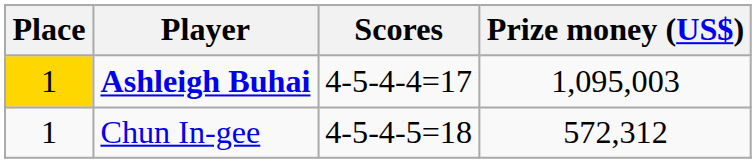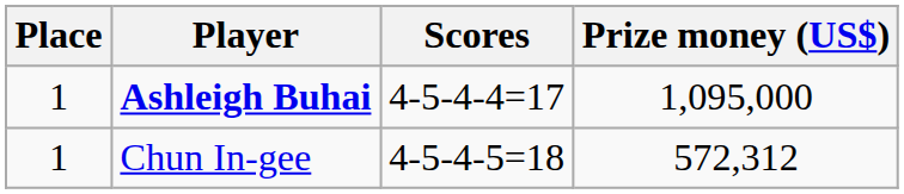 <table class="wikitable">
 <tr>
 <th>Place</th>
 <th>Player</th>
 <th>Scores</th>
 <th>Prize money (<a href='#'>US$</a>)</th>
 </tr>
 <tr>
-<td align=center style="background: gold;">1</td>
+<td align=center>1</td>
 <td> <strong><a href='#'>Ashleigh Buhai</a></strong></td>
 <td>4-5-4-4=17</td>
-<td align=center>1,095,003</td>
+<td align=center>1,095,000</td>
 </tr>
 <tr>
 <td align=center>1</td>
 <td> <a href='#'>Chun In-gee</a></td>
 <td>4-5-4-5=18</td>
 <td align=center>572,312</td>
 </tr>
 </table>
